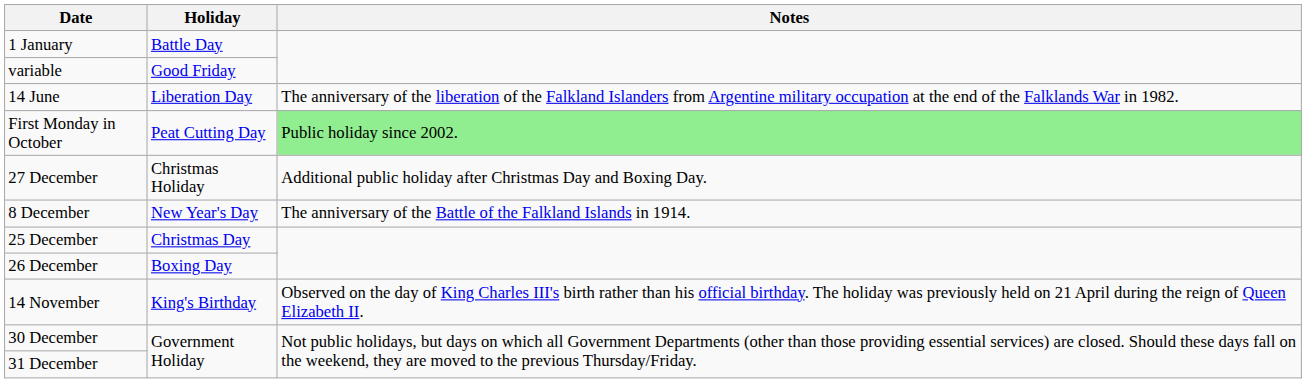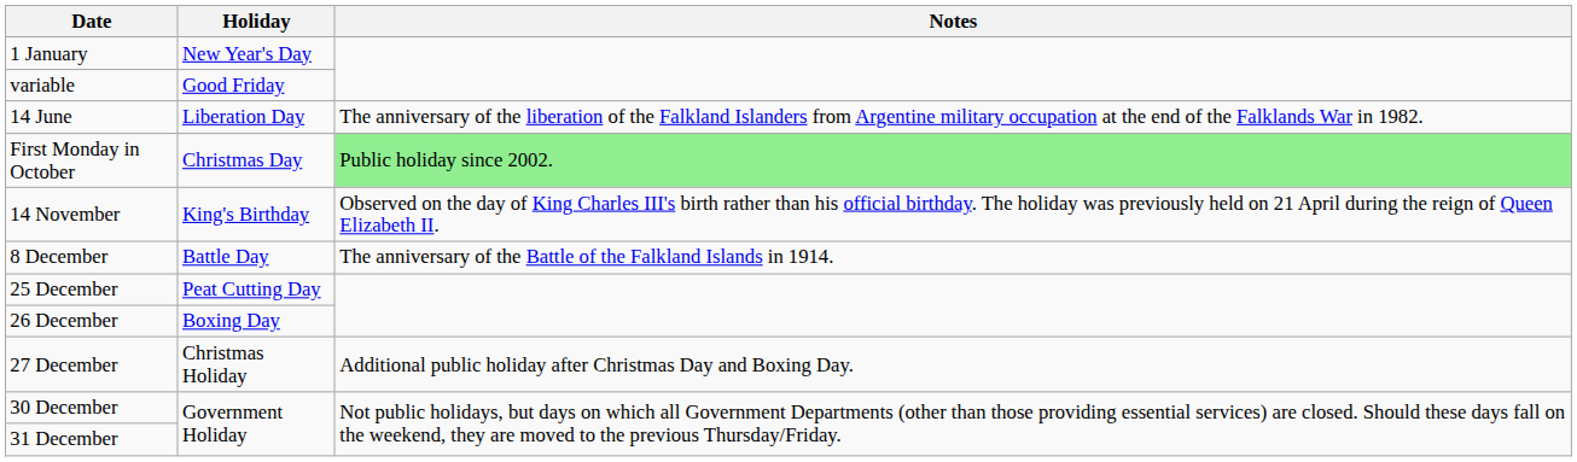 <table class="wikitable">
 <tr>
 <th>Date</th>
 <th>Holiday</th>
 <th>Notes</th>
 </tr>
 <tr>
 <td>1 January</td>
-<td><a href='#'>Battle Day</a></td>
+<td><a href='#'>New Year's Day</a></td>
 </tr>
 <tr>
 <td>variable</td>
 <td><a href='#'>Good Friday</a></td>
 </tr>
 <tr>
 <td>14 June</td>
 <td><a href='#'>Liberation Day</a></td>
 <td>The anniversary of the <a href='#'>liberation</a> of the <a href='#'>Falkland Islanders</a> from <a href='#'>Argentine military occupation</a> at the end of the <a href='#'>Falklands War</a> in 1982.</td>
 </tr>
 <tr>
 <td>First Monday in October</td>
-<td><a href='#'>Peat Cutting Day</a></td>
+<td><a href='#'>Christmas Day</a></td>
 <td style="background: lightgreen;">Public holiday since 2002.</td>
 </tr>
 <tr>
-<td>27 December</td>
-<td>Christmas Holiday</td>
-<td>Additional public holiday after Christmas Day and Boxing Day.</td>
+<td>14 November</td>
+<td><a href='#'>King's Birthday</a></td>
+<td>Observed on the day of <a href='#'>King Charles III's</a> birth rather than his <a href='#'>official birthday</a>. The holiday was previously held on 21 April during the reign of <a href='#'>Queen Elizabeth II</a>.</td>
 </tr>
 <tr>
 <td>8 December</td>
-<td><a href='#'>New Year's Day</a></td>
+<td><a href='#'>Battle Day</a></td>
 <td>The anniversary of the <a href='#'>Battle of the Falkland Islands</a> in 1914.</td>
 </tr>
 <tr>
 <td>25 December</td>
-<td><a href='#'>Christmas Day</a></td>
+<td><a href='#'>Peat Cutting Day</a></td>
 </tr>
 <tr>
 <td>26 December</td>
 <td><a href='#'>Boxing Day</a></td>
 </tr>
 <tr>
-<td>14 November</td>
-<td><a href='#'>King's Birthday</a></td>
-<td>Observed on the day of <a href='#'>King Charles III's</a> birth rather than his <a href='#'>official birthday</a>. The holiday was previously held on 21 April during the reign of <a href='#'>Queen Elizabeth II</a>.</td>
+<td>27 December</td>
+<td>Christmas Holiday</td>
+<td>Additional public holiday after Christmas Day and Boxing Day.</td>
 </tr>
 <tr>
 <td>30 December</td>
 <td rowspan="2">Government Holiday</td>
 <td rowspan="2">Not public holidays, but days on which all Government Departments (other than those providing essential services) are closed. Should these days fall on the weekend, they are moved to the previous Thursday/Friday.</td>
 </tr>
 <tr>
 <td>31 December</td>
 </tr>
 </table>
